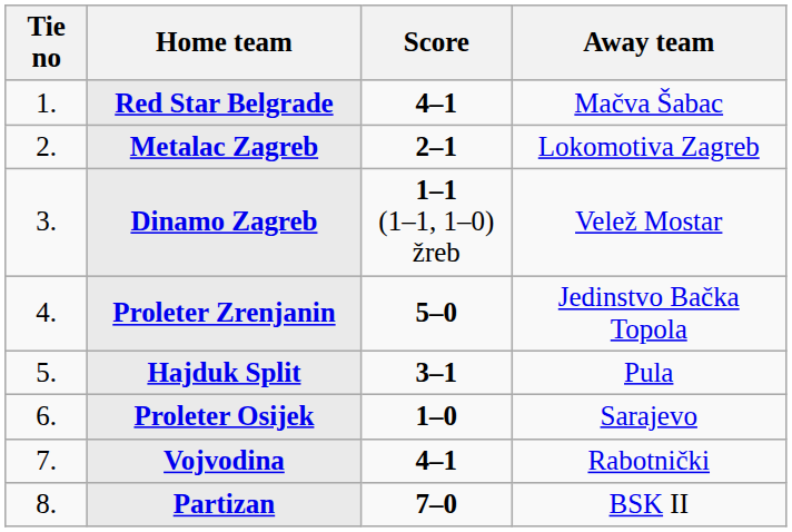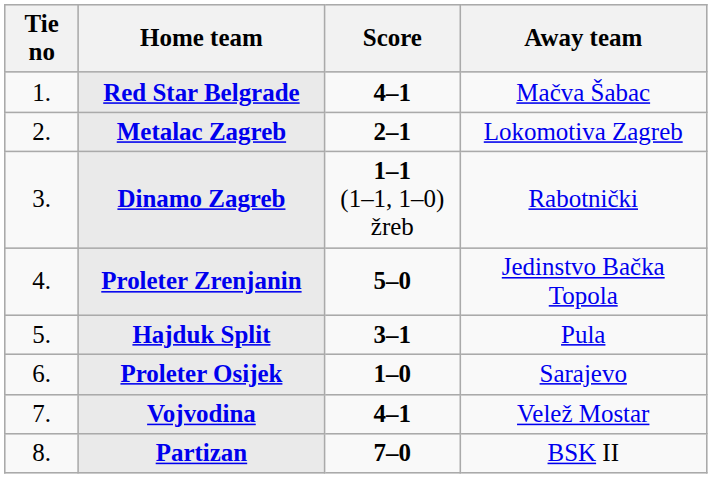 <table class="wikitable">
 <tr>
 <th width=40>Tie no</th>
 <th width=150>Home team</th>
 <th width=80>Score</th>
 <th width=150>Away team</th>
 </tr>
 <tr align=center>
 <td>1.</td>
 <td style="background:#eaeaea;"><strong><a href='#'>Red Star Belgrade</a></strong></td>
 <td><strong>4–1</strong></td>
 <td><a href='#'>Mačva Šabac</a></td>
 </tr>
 <tr align=center>
 <td>2.</td>
 <td style="background:#eaeaea;"><strong><a href='#'>Metalac Zagreb</a></strong></td>
 <td><strong>2–1</strong></td>
 <td><a href='#'>Lokomotiva Zagreb</a></td>
 </tr>
 <tr align=center>
 <td>3.</td>
 <td style="background:#eaeaea;"><strong><a href='#'>Dinamo Zagreb</a></strong></td>
 <td><strong>1–1</strong><br> (1–1, 1–0) žreb</td>
-<td><a href='#'>Velež Mostar</a></td>
+<td><a href='#'>Rabotnički</a></td>
 </tr>
 <tr align=center>
 <td>4.</td>
 <td style="background:#eaeaea;"><strong><a href='#'>Proleter Zrenjanin</a></strong></td>
 <td><strong>5–0</strong></td>
 <td><a href='#'>Jedinstvo Bačka Topola</a></td>
 </tr>
 <tr align=center>
 <td>5.</td>
 <td style="background:#eaeaea;"><strong><a href='#'>Hajduk Split</a></strong></td>
 <td><strong>3–1</strong></td>
 <td><a href='#'>Pula</a></td>
 </tr>
 <tr align=center>
 <td>6.</td>
 <td style="background:#eaeaea;"><strong><a href='#'>Proleter Osijek</a></strong></td>
 <td><strong>1–0</strong></td>
 <td><a href='#'>Sarajevo</a></td>
 </tr>
 <tr align=center>
 <td>7.</td>
 <td style="background:#eaeaea;"><strong><a href='#'>Vojvodina</a></strong></td>
 <td><strong>4–1</strong></td>
-<td><a href='#'>Rabotnički</a></td>
+<td><a href='#'>Velež Mostar</a></td>
 </tr>
 <tr align=center>
 <td>8.</td>
 <td style="background:#eaeaea;"><strong><a href='#'>Partizan</a></strong></td>
 <td><strong>7–0</strong></td>
 <td><a href='#'>BSK</a> II</td>
 </tr>
 </table>
